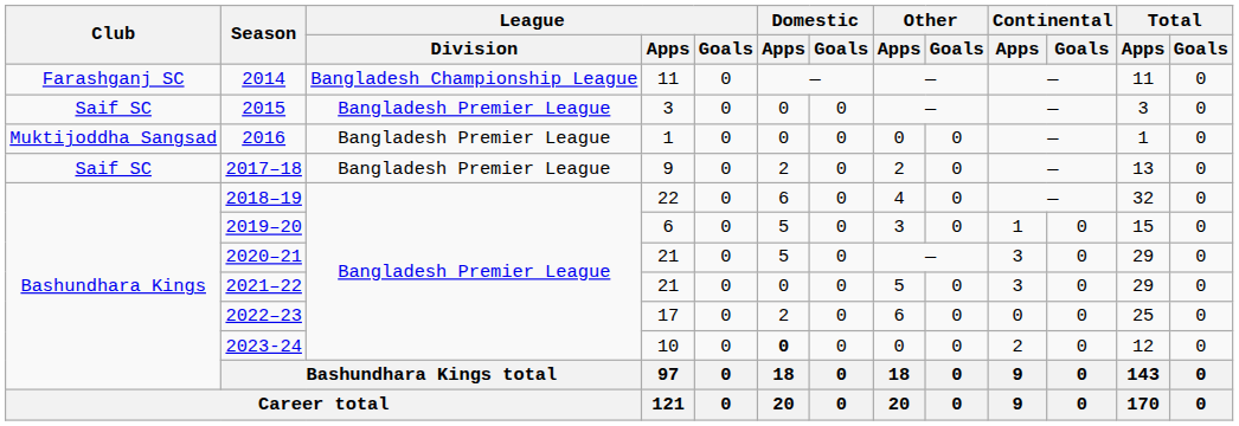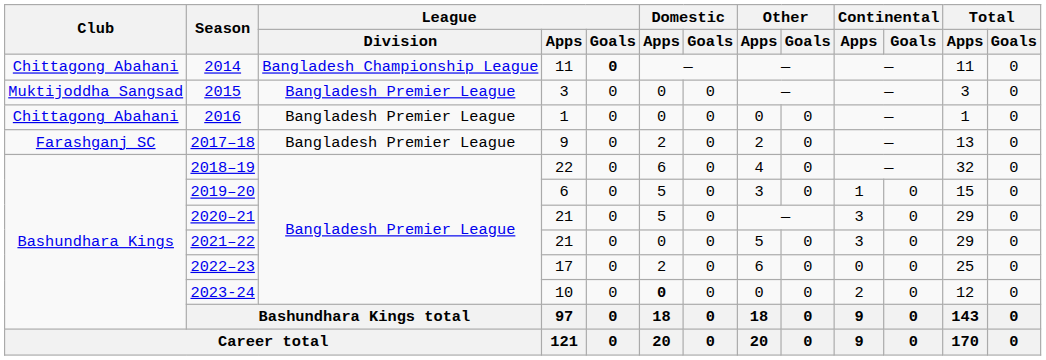 <table class="wikitable" style="text-align:center">
 <tr>
 <th rowspan="2">Club</th>
 <th rowspan="2">Season</th>
 <th colspan="3">League</th>
 <th colspan="2">Domestic</th>
 <th colspan="2">Other</th>
 <th colspan="2">Continental</th>
 <th colspan="2">Total</th>
 </tr>
 <tr>
 <th>Division</th>
 <th>Apps</th>
 <th>Goals</th>
 <th>Apps</th>
 <th>Goals</th>
 <th>Apps</th>
 <th>Goals</th>
 <th>Apps</th>
 <th>Goals</th>
 <th>Apps</th>
 <th>Goals</th>
 </tr>
 <tr>
-<td><a href='#'>Farashganj SC</a></td>
+<td><a href='#'>Chittagong Abahani</a></td>
 <td><a href='#'>2014</a></td>
 <td rowspan="1"><a href='#'>Bangladesh Championship League</a></td>
 <td>11</td>
-<td>0</td>
+<td><strong>0</strong></td>
 <td colspan="2">—</td>
 <td colspan="2">—</td>
 <td colspan="2">—</td>
 <td>11</td>
 <td>0</td>
 </tr>
 <tr>
-<td><a href='#'>Saif SC</a></td>
+<td><a href='#'>Muktijoddha Sangsad</a></td>
 <td><a href='#'>2015</a></td>
 <td><a href='#'>Bangladesh Premier League</a></td>
 <td>3</td>
 <td>0</td>
 <td>0</td>
 <td>0</td>
 <td colspan="2">—</td>
 <td colspan="2">—</td>
 <td>3</td>
 <td>0</td>
 </tr>
 <tr>
-<td><a href='#'>Muktijoddha Sangsad</a></td>
+<td><a href='#'>Chittagong Abahani</a></td>
 <td><a href='#'>2016</a></td>
 <td>Bangladesh Premier League</td>
 <td>1</td>
 <td>0</td>
 <td>0</td>
 <td>0</td>
 <td>0</td>
 <td>0</td>
 <td colspan="2">—</td>
 <td>1</td>
 <td>0</td>
 </tr>
 <tr>
-<td><a href='#'>Saif SC</a></td>
+<td><a href='#'>Farashganj SC</a></td>
 <td><a href='#'>2017–18</a></td>
 <td>Bangladesh Premier League</td>
 <td>9</td>
 <td>0</td>
 <td>2</td>
 <td>0</td>
 <td>2</td>
 <td>0</td>
 <td colspan="2">—</td>
 <td>13</td>
 <td>0</td>
 </tr>
 <tr>
 <td rowspan="7"><a href='#'>Bashundhara Kings</a></td>
 <td><a href='#'>2018–19</a></td>
 <td rowspan=6><a href='#'>Bangladesh Premier League</a></td>
 <td>22</td>
 <td>0</td>
 <td>6</td>
 <td>0</td>
 <td>4</td>
 <td>0</td>
 <td colspan="2">—</td>
 <td>32</td>
 <td>0</td>
 </tr>
 <tr>
 <td><a href='#'>2019–20</a></td>
 <td>6</td>
 <td>0</td>
 <td>5</td>
 <td>0</td>
 <td>3</td>
 <td>0</td>
 <td>1</td>
 <td>0</td>
 <td>15</td>
 <td>0</td>
 </tr>
 <tr>
 <td><a href='#'>2020–21</a></td>
 <td>21</td>
 <td>0</td>
 <td>5</td>
 <td>0</td>
 <td colspan="2">—</td>
 <td>3</td>
 <td>0</td>
 <td>29</td>
 <td>0</td>
 </tr>
 <tr>
 <td><a href='#'>2021–22</a></td>
 <td>21</td>
 <td>0</td>
 <td>0</td>
 <td>0</td>
 <td>5</td>
 <td>0</td>
 <td>3</td>
 <td>0</td>
 <td>29</td>
 <td>0</td>
 </tr>
 <tr>
 <td><a href='#'>2022–23</a></td>
 <td>17</td>
 <td>0</td>
 <td>2</td>
 <td>0</td>
 <td>6</td>
 <td>0</td>
 <td>0</td>
 <td>0</td>
 <td>25</td>
 <td>0</td>
 </tr>
 <tr>
 <td><a href='#'>2023-24</a></td>
 <td>10</td>
 <td>0</td>
 <td><strong>0</strong></td>
 <td>0</td>
 <td>0</td>
 <td>0</td>
 <td>2</td>
 <td>0</td>
 <td>12</td>
 <td>0</td>
 </tr>
 <tr>
 <th colspan="2"><strong>Bashundhara Kings total</strong></th>
 <th>97</th>
 <th>0</th>
 <th>18</th>
 <th>0</th>
 <th>18</th>
 <th>0</th>
 <th>9</th>
 <th>0</th>
 <th>143</th>
 <th>0</th>
 </tr>
 <tr>
 <th colspan="3"><strong>Career total</strong></th>
 <th>121</th>
 <th>0</th>
 <th>20</th>
 <th>0</th>
 <th>20</th>
 <th>0</th>
 <th>9</th>
 <th>0</th>
 <th>170</th>
 <th>0</th>
 </tr>
 </table>
